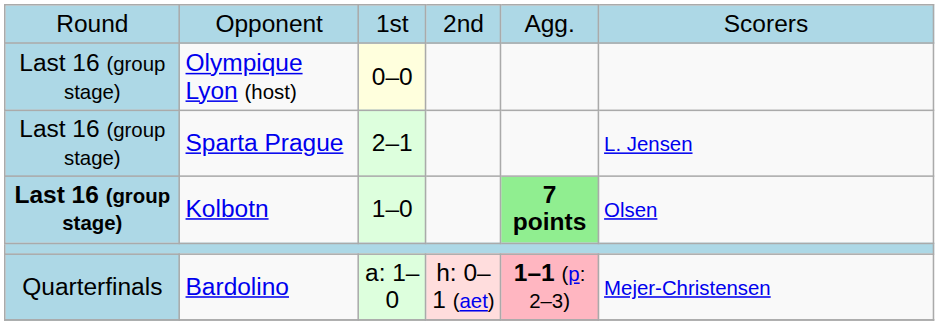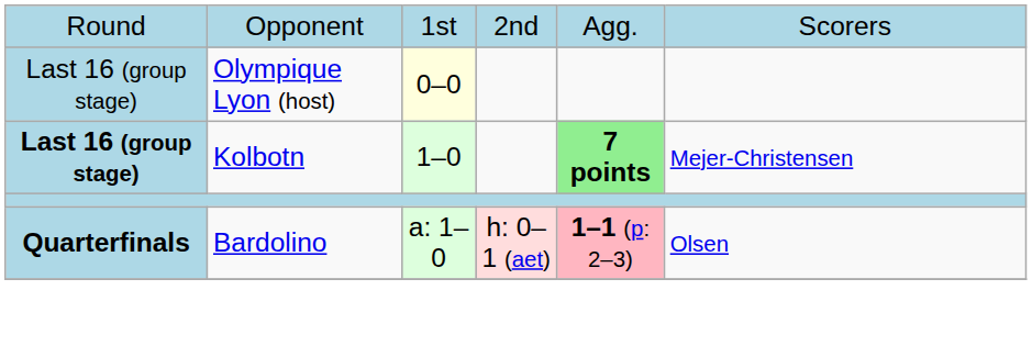 <table class="wikitable" style="text-align:center">
 <tr bgcolor=lightblue>
 <td width=150px>Round</td>
 <td width=200px>Opponent</td>
 <td width=80px>1st</td>
 <td width=80px>2nd</td>
 <td width=80px>Agg.</td>
 <td width=600px>Scorers</td>
 </tr>
 <tr>
 <td bgcolor=lightblue>Last 16 <small>(group stage)</small></td>
 <td align=left> <a href='#'>Olympique Lyon</a> <small>(host)</small></td>
 <td bgcolor="#ffffdd">0–0</td>
 <td></td>
 <td></td>
 <td align=left></td>
 </tr>
 <tr>
-<td bgcolor=lightblue>Last 16 <small>(group stage)</small></td>
-<td align=left> <a href='#'>Sparta Prague</a></td>
-<td bgcolor="#ddffdd">2–1</td>
-<td></td>
-<td></td>
-<td align=left><small><a href='#'>L. Jensen</a></small></td>
-</tr>
-<tr>
 <td bgcolor=lightblue><strong>Last 16 <small>(group stage)</small></strong></td>
 <td align=left> <a href='#'>Kolbotn</a></td>
 <td bgcolor="#ddffdd">1–0</td>
 <td></td>
 <td bgcolor=lightgreen><strong>7 points</strong></td>
-<td align=left><small><a href='#'>Olsen</a></small></td>
+<td align=left><small><a href='#'>Mejer-Christensen</a></small></td>
 </tr>
 <tr bgcolor=lightblue>
 <td colspan=6></td>
 </tr>
 <tr>
-<td bgcolor=lightblue>Quarterfinals</td>
+<td bgcolor=lightblue><strong>Quarterfinals</strong></td>
 <td align=left> <a href='#'>Bardolino</a></td>
 <td bgcolor="#ddffdd">a: 1–0</td>
 <td bgcolor="#ffdddd">h: 0–1 <small>(<a href='#'>aet</a>)</small></td>
 <td bgcolor=lightpink><strong>1–1</strong> <small>(<a href='#'>p</a>: 2–3)</small></td>
-<td align=left><small><a href='#'>Mejer-Christensen</a></small></td>
+<td align=left><small><a href='#'>Olsen</a></small></td>
 </tr>
 <tr>
 </tr>
 </table>
